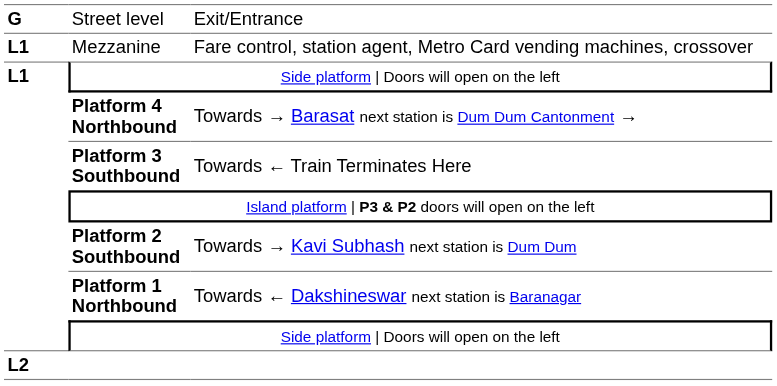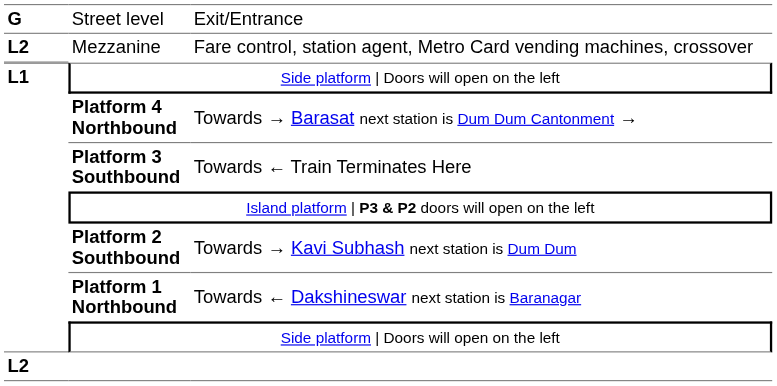 <table border=0 cellspacing=0 cellpadding=3>
 <tr>
 <td style="border-bottom:solid 1px gray;border-top:solid 1px gray;" width=50 valign=top><strong>G</strong></td>
 <td style="border-top:solid 1px gray;border-bottom:solid 1px gray;" width=100 valign=top>Street level</td>
 <td style="border-top:solid 1px gray;border-bottom:solid 1px gray;" width=500 valign=top>Exit/Entrance</td>
 </tr>
 <tr>
-<td valign=top><strong>L1</strong></td>
+<td style="border-bottom:solid 1px gray;" width="50" valign="top"><strong>L2</strong></td>
 <td valign=top>Mezzanine</td>
 <td valign=top>Fare control, station agent, Metro Card vending machines, crossover<br></td>
 </tr>
 <tr>
 <td rowspan="7" style="border-top:solid 1px gray;border-bottom:solid 1px gray;" width="50" valign="top"><strong>L1</strong></td>
 <td style="border-top:solid 1px gray;border-right:solid 2px black;border-left:solid 2px black;border-bottom:solid 2px black;text-align:center;" colspan=2><small><a href='#'>Side platform</a> | Doors will open on the left </small></td>
 </tr>
 <tr>
 <td style="border-bottom:solid 1px gray;" width=100><span><strong>Platform 4</strong><br><strong>Northbound</strong></span></td>
 <td style="border-bottom:solid 1px gray;" width=500>Towards → <a href='#'>Barasat</a> <small>next station is <a href='#'>Dum Dum Cantonment</a></small> →</td>
 </tr>
 <tr>
 <td><span><strong>Platform 3</strong><br><strong>Southbound</strong></span></td>
 <td>Towards ← Train Terminates Here</td>
 </tr>
 <tr>
 <td colspan="2" style="border-top:solid 2px black;border-right:solid 2px black;border-left:solid 2px black;border-bottom:solid 2px black;text-align:center;"><small><a href='#'>Island platform</a> | <strong>P3 & P2</strong> doors will open on the left</small> </td>
 </tr>
 <tr>
 <td style="border-bottom:solid 1px gray;" width=100><span><strong>Platform 2</strong><br><strong>Southbound</strong></span></td>
 <td style="border-bottom:solid 1px gray;" width=500>Towards → <a href='#'>Kavi Subhash</a> <small>next station is <a href='#'>Dum Dum</a></small></td>
 </tr>
 <tr>
 <td><span><strong>Platform 1</strong><br><strong>Northbound</strong></span></td>
 <td>Towards ← <a href='#'>Dakshineswar</a> <small>next station is <a href='#'>Baranagar</a></small></td>
 </tr>
 <tr>
 <td colspan="2" style="border-top:solid 2px black;border-right:solid 2px black;border-left:solid 2px black;border-bottom:solid 1px gray;text-align:center;"><small><a href='#'>Side platform</a> | Doors will open on the left </small></td>
 </tr>
 <tr>
 <td style="border-bottom:solid 1px gray;" width="50" valign="top"><strong>L2</strong></td>
 <td style="border-bottom:solid 1px gray;" width="50" valign="top"></td>
 <td style="border-bottom:solid 1px gray;" width="50"></td>
 </tr>
 <tr>
 </tr>
 </table>
